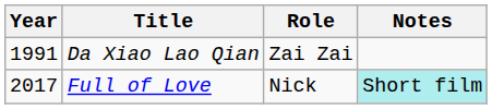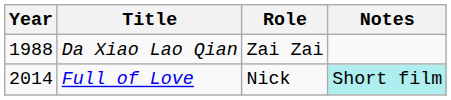 <table class="wikitable sortable">
 <tr>
 <th>Year</th>
 <th>Title</th>
 <th>Role</th>
 <th class="unsortable">Notes</th>
 </tr>
 <tr>
-<td>1991</td>
+<td>1988</td>
 <td><em>Da Xiao Lao Qian</em></td>
 <td>Zai Zai</td>
 <td></td>
 </tr>
 <tr>
-<td>2017</td>
+<td>2014</td>
 <td><em><a href='#'>Full of Love</a></em></td>
 <td>Nick</td>
 <td style="background: paleturquoise;">Short film</td>
 </tr>
 </table>
